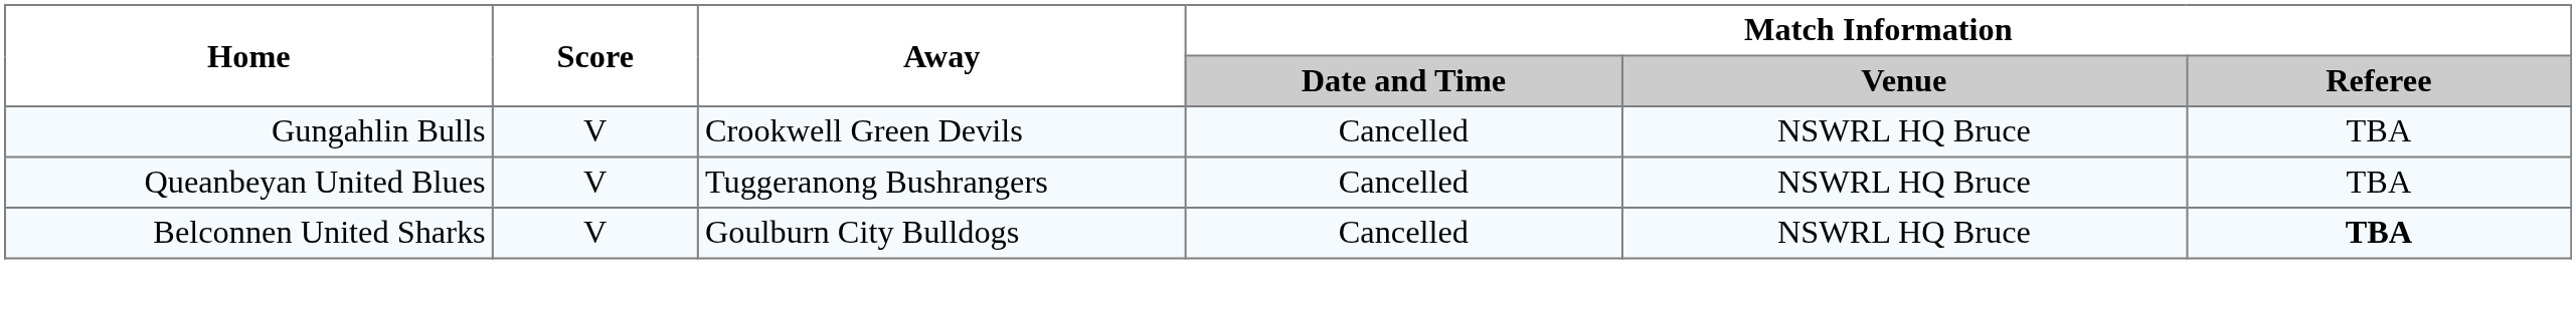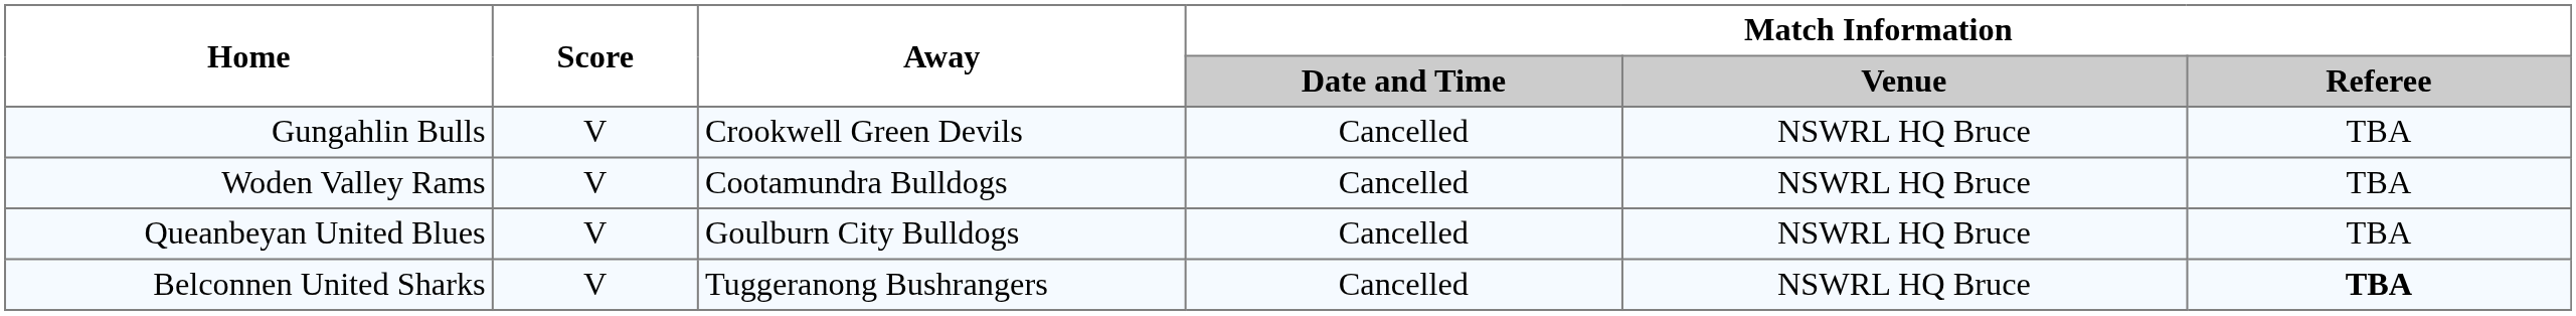 <table border="1" cellpadding="3" cellspacing="0" width="100%" style="border-collapse:collapse;  text-align:center;">
 <tr>
 <th rowspan="2" width="19%">Home</th>
 <th rowspan="2" width="8%">Score</th>
 <th rowspan="2" width="19%">Away</th>
 <th colspan="3">Match Information</th>
 </tr>
 <tr style="background:#CCCCCC">
 <th width="17%">Date and Time</th>
 <th width="22%">Venue</th>
 <th width="50%">Referee</th>
 </tr>
 <tr style="text-align:center; background:#f5faff;">
 <td align="right">Gungahlin Bulls </td>
 <td>V</td>
 <td align="left"> Crookwell Green Devils</td>
 <td>Cancelled</td>
 <td>NSWRL HQ Bruce</td>
 <td>TBA</td>
 </tr>
 <tr style="text-align:center; background:#f5faff;">
+<td align="right">Woden Valley Rams </td>
+<td>V</td>
+<td align="left"> Cootamundra Bulldogs</td>
+<td>Cancelled</td>
+<td>NSWRL HQ Bruce</td>
+<td>TBA</td>
+</tr>
+<tr style="text-align:center; background:#f5faff;">
 <td align="right">Queanbeyan United Blues </td>
 <td>V</td>
-<td align="left"> Tuggeranong Bushrangers</td>
+<td align="left"> Goulburn City Bulldogs</td>
 <td>Cancelled</td>
 <td>NSWRL HQ Bruce</td>
 <td>TBA</td>
 </tr>
 <tr style="text-align:center; background:#f5faff;">
 <td align="right">Belconnen United Sharks </td>
 <td>V</td>
-<td align="left"> Goulburn City Bulldogs</td>
+<td align="left"> Tuggeranong Bushrangers</td>
 <td>Cancelled</td>
 <td>NSWRL HQ Bruce</td>
 <td><strong>TBA</strong></td>
 </tr>
 </table>
